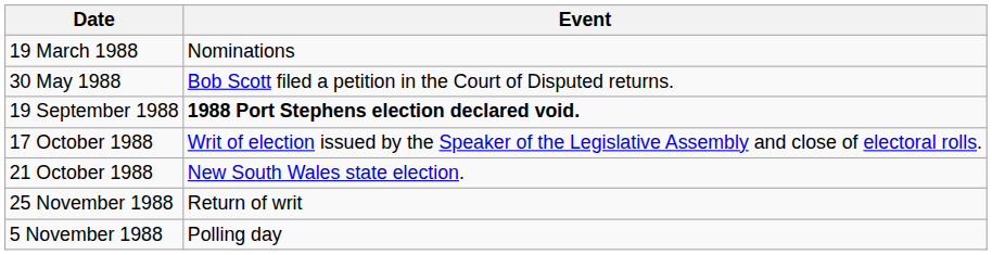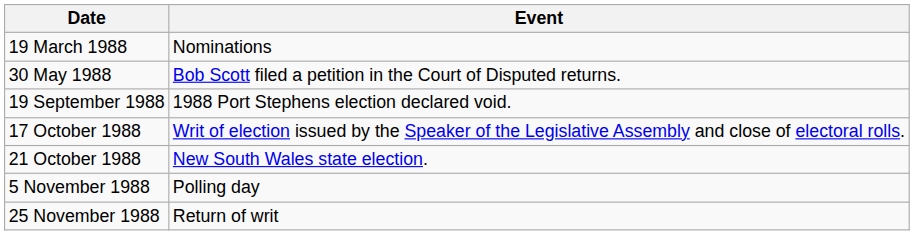 <table class="wikitable">
 <tr>
 <th>Date</th>
 <th>Event</th>
 </tr>
 <tr>
 <td>19 March 1988</td>
 <td>Nominations</td>
 </tr>
 <tr>
 <td>30 May 1988</td>
 <td><a href='#'>Bob Scott</a> filed a petition in the Court of Disputed returns.</td>
 </tr>
 <tr>
 <td>19 September 1988</td>
-<td><strong>1988 Port Stephens election declared void.</strong></td>
+<td>1988 Port Stephens election declared void.</td>
 </tr>
 <tr>
 <td>17 October 1988</td>
 <td><a href='#'>Writ of election</a> issued by the <a href='#'>Speaker of the Legislative Assembly</a> and close of <a href='#'>electoral rolls</a>.</td>
 </tr>
 <tr>
 <td>21 October 1988</td>
 <td><a href='#'>New South Wales state election</a>.</td>
 </tr>
 <tr>
+<td>5 November 1988</td>
+<td>Polling day</td>
+</tr>
+<tr>
 <td>25 November 1988</td>
 <td>Return of writ</td>
 </tr>
-<tr>
-<td>5 November 1988</td>
-<td>Polling day</td>
-</tr>
 </table>
